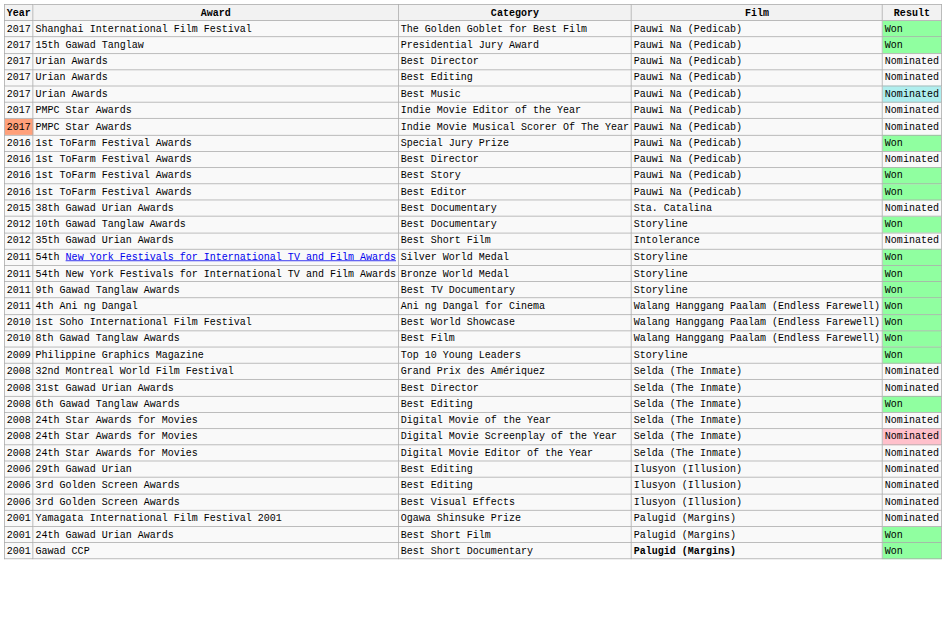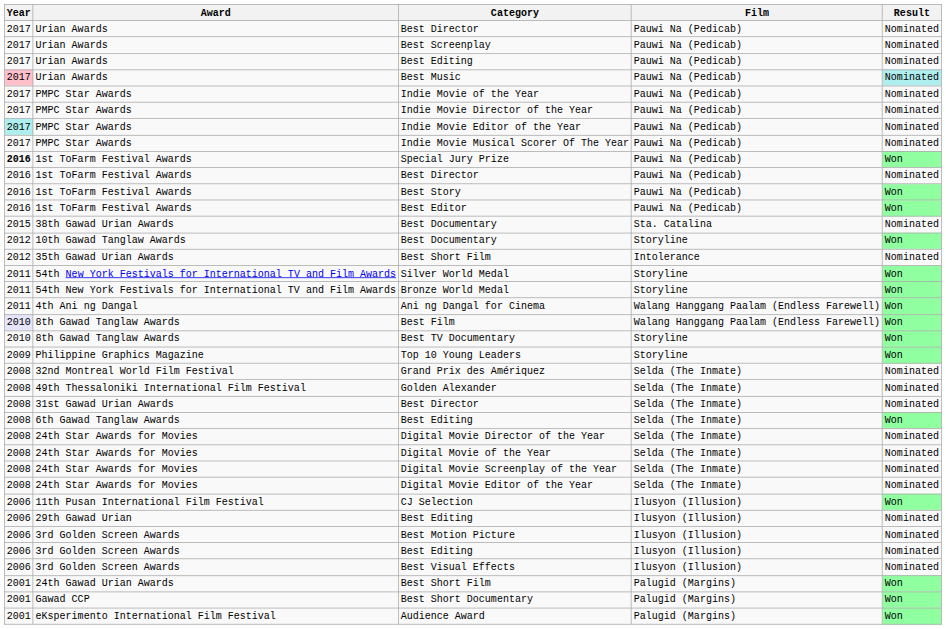 <table class="wikitable sortable">
 <tr>
 <th>Year</th>
 <th>Award</th>
 <th>Category</th>
 <th>Film</th>
 <th>Result</th>
-</tr>
-<tr valign=”top”>
-<td>2017</td>
-<td>Shanghai International Film Festival</td>
-<td>The Golden Goblet for Best Film</td>
-<td>Pauwi Na (Pedicab)</td>
-<td style="background:#90FFA0">Won</td>
-</tr>
-<tr>
-<td>2017</td>
-<td>15th Gawad Tanglaw</td>
-<td>Presidential Jury Award</td>
-<td>Pauwi Na (Pedicab)</td>
-<td style="background:#90FFA0">Won</td>
 </tr>
 <tr>
 <td>2017</td>
 <td>Urian Awards</td>
 <td>Best Director</td>
 <td>Pauwi Na (Pedicab)</td>
 <td>Nominated</td>
 </tr>
 <tr>
 <td>2017</td>
 <td>Urian Awards</td>
+<td>Best Screenplay</td>
+<td>Pauwi Na (Pedicab)</td>
+<td>Nominated</td>
+</tr>
+<tr>
+<td>2017</td>
+<td>Urian Awards</td>
 <td>Best Editing</td>
 <td>Pauwi Na (Pedicab)</td>
 <td>Nominated</td>
 </tr>
 <tr>
-<td>2017</td>
+<td style="background: pink;">2017</td>
 <td>Urian Awards</td>
 <td>Best Music</td>
 <td>Pauwi Na (Pedicab)</td>
 <td style="background: paleturquoise;">Nominated</td>
 </tr>
 <tr>
 <td>2017</td>
 <td>PMPC Star Awards</td>
+<td>Indie Movie of the Year</td>
+<td>Pauwi Na (Pedicab)</td>
+<td>Nominated</td>
+</tr>
+<tr>
+<td>2017</td>
+<td>PMPC Star Awards</td>
+<td>Indie Movie Director of the Year</td>
+<td>Pauwi Na (Pedicab)</td>
+<td>Nominated</td>
+</tr>
+<tr>
+<td style="background: paleturquoise;">2017</td>
+<td>PMPC Star Awards</td>
 <td>Indie Movie Editor of the Year</td>
 <td>Pauwi Na (Pedicab)</td>
 <td>Nominated</td>
 </tr>
 <tr>
-<td style="background: lightsalmon;">2017</td>
+<td>2017</td>
 <td>PMPC Star Awards</td>
 <td>Indie Movie Musical Scorer Of The Year</td>
 <td>Pauwi Na (Pedicab)</td>
 <td>Nominated</td>
 </tr>
 <tr>
-<td>2016</td>
+<td><strong>2016</strong></td>
 <td>1st ToFarm Festival Awards</td>
 <td>Special Jury Prize</td>
 <td>Pauwi Na (Pedicab)</td>
 <td style="background:#90FFA0">Won</td>
 </tr>
 <tr>
 <td>2016</td>
 <td>1st ToFarm Festival Awards</td>
 <td>Best Director</td>
 <td>Pauwi Na (Pedicab)</td>
 <td>Nominated</td>
 </tr>
 <tr>
 <td>2016</td>
 <td>1st ToFarm Festival Awards</td>
 <td>Best Story</td>
 <td>Pauwi Na (Pedicab)</td>
 <td style="background:#90FFA0">Won</td>
 </tr>
 <tr>
 <td>2016</td>
 <td>1st ToFarm Festival Awards</td>
 <td>Best Editor</td>
 <td>Pauwi Na (Pedicab)</td>
 <td style="background:#90FFA0">Won</td>
 </tr>
 <tr>
 <td>2015</td>
 <td>38th Gawad Urian Awards</td>
 <td>Best Documentary</td>
 <td>Sta. Catalina</td>
 <td>Nominated</td>
 </tr>
 <tr>
 <td>2012</td>
 <td>10th Gawad Tanglaw Awards</td>
 <td>Best Documentary</td>
 <td>Storyline</td>
 <td style="background:#90FFA0">Won</td>
 </tr>
 <tr>
 <td>2012</td>
 <td>35th Gawad Urian Awards</td>
 <td>Best Short Film</td>
 <td>Intolerance</td>
 <td>Nominated</td>
 </tr>
 <tr>
 <td>2011</td>
 <td>54th <a href='#'>New York Festivals for International TV and Film Awards</a></td>
 <td>Silver World Medal</td>
 <td>Storyline</td>
 <td style="background:#90FFA0">Won</td>
 </tr>
 <tr>
 <td>2011</td>
 <td>54th New York Festivals for International TV and Film Awards</td>
 <td>Bronze World Medal</td>
 <td>Storyline</td>
 <td style="background:#90FFA0">Won</td>
 </tr>
 <tr>
 <td>2011</td>
-<td>9th Gawad Tanglaw Awards</td>
-<td>Best TV Documentary</td>
-<td>Storyline</td>
-<td style="background:#90FFA0">Won</td>
-</tr>
-<tr>
-<td>2011</td>
 <td>4th Ani ng Dangal</td>
 <td>Ani ng Dangal for Cinema</td>
 <td>Walang Hanggang Paalam (Endless Farewell)</td>
 <td style="background:#90FFA0">Won</td>
 </tr>
 <tr>
-<td>2010</td>
-<td>1st Soho International Film Festival</td>
-<td>Best World Showcase</td>
+<td style="background: lavender;">2010</td>
+<td>8th Gawad Tanglaw Awards</td>
+<td>Best Film</td>
 <td>Walang Hanggang Paalam (Endless Farewell)</td>
 <td style="background:#90FFA0">Won</td>
 </tr>
 <tr>
 <td>2010</td>
 <td>8th Gawad Tanglaw Awards</td>
-<td>Best Film</td>
-<td>Walang Hanggang Paalam (Endless Farewell)</td>
+<td>Best TV Documentary</td>
+<td>Storyline</td>
 <td style="background:#90FFA0">Won</td>
 </tr>
 <tr>
 <td>2009</td>
 <td>Philippine Graphics Magazine</td>
 <td>Top 10 Young Leaders</td>
 <td>Storyline</td>
 <td style="background:#90FFA0">Won</td>
 </tr>
 <tr>
 <td>2008</td>
 <td>32nd Montreal World Film Festival</td>
 <td>Grand Prix des Amériquez</td>
+<td>Selda (The Inmate)</td>
+<td>Nominated</td>
+</tr>
+<tr>
+<td>2008</td>
+<td>49th Thessaloniki International Film Festival</td>
+<td>Golden Alexander</td>
 <td>Selda (The Inmate)</td>
 <td>Nominated</td>
 </tr>
 <tr>
 <td>2008</td>
 <td>31st Gawad Urian Awards</td>
 <td>Best Director</td>
 <td>Selda (The Inmate)</td>
 <td>Nominated</td>
 </tr>
 <tr>
 <td>2008</td>
 <td>6th Gawad Tanglaw Awards</td>
 <td>Best Editing</td>
 <td>Selda (The Inmate)</td>
 <td style="background:#90FFA0">Won</td>
 </tr>
 <tr>
 <td>2008</td>
 <td>24th Star Awards for Movies</td>
+<td>Digital Movie Director of the Year</td>
+<td>Selda (The Inmate)</td>
+<td>Nominated</td>
+</tr>
+<tr>
+<td>2008</td>
+<td>24th Star Awards for Movies</td>
 <td>Digital Movie of the Year</td>
 <td>Selda (The Inmate)</td>
 <td>Nominated</td>
 </tr>
 <tr>
 <td>2008</td>
 <td>24th Star Awards for Movies</td>
 <td>Digital Movie Screenplay of the Year</td>
 <td>Selda (The Inmate)</td>
-<td style="background: pink;">Nominated</td>
+<td>Nominated</td>
 </tr>
 <tr>
 <td>2008</td>
 <td>24th Star Awards for Movies</td>
 <td>Digital Movie Editor of the Year</td>
 <td>Selda (The Inmate)</td>
 <td>Nominated</td>
 </tr>
 <tr>
 <td>2006</td>
+<td>11th Pusan International Film Festival</td>
+<td>CJ Selection</td>
+<td>Ilusyon (Illusion)</td>
+<td style="background:#90FFA0">Won</td>
+</tr>
+<tr>
+<td>2006</td>
 <td>29th Gawad Urian</td>
 <td>Best Editing</td>
+<td>Ilusyon (Illusion)</td>
+<td>Nominated</td>
+</tr>
+<tr>
+<td>2006</td>
+<td>3rd Golden Screen Awards</td>
+<td>Best Motion Picture</td>
 <td>Ilusyon (Illusion)</td>
 <td>Nominated</td>
 </tr>
 <tr>
 <td>2006</td>
 <td>3rd Golden Screen Awards</td>
 <td>Best Editing</td>
 <td>Ilusyon (Illusion)</td>
 <td>Nominated</td>
 </tr>
 <tr>
 <td>2006</td>
 <td>3rd Golden Screen Awards</td>
 <td>Best Visual Effects</td>
 <td>Ilusyon (Illusion)</td>
 <td>Nominated</td>
 </tr>
 <tr>
 <td>2001</td>
-<td>Yamagata International Film Festival 2001</td>
-<td>Ogawa Shinsuke Prize</td>
-<td>Palugid (Margins)</td>
-<td>Nominated</td>
-</tr>
-<tr>
-<td>2001</td>
 <td>24th Gawad Urian Awards</td>
 <td>Best Short Film</td>
 <td>Palugid (Margins)</td>
 <td style="background:#90FFA0">Won</td>
 </tr>
 <tr>
 <td>2001</td>
 <td>Gawad CCP</td>
 <td>Best Short Documentary</td>
-<td><strong>Palugid (Margins)</strong></td>
+<td>Palugid (Margins)</td>
+<td style="background:#90FFA0">Won</td>
+</tr>
+<tr>
+<td>2001</td>
+<td>eKsperimento International Film Festival</td>
+<td>Audience Award</td>
+<td>Palugid (Margins)</td>
 <td style="background:#90FFA0">Won</td>
 </tr>
 </table>
